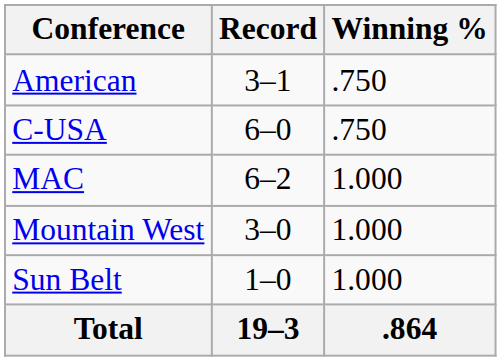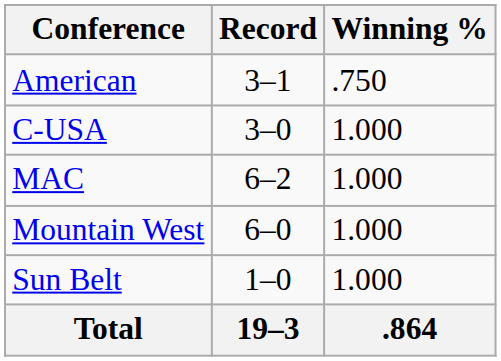 <table class="wikitable">
 <tr>
 <th>Conference</th>
 <th>Record</th>
 <th>Winning %</th>
 </tr>
 <tr>
 <td><a href='#'>American</a></td>
 <td align="center">3–1</td>
 <td>.750</td>
 </tr>
 <tr>
 <td><a href='#'>C-USA</a></td>
-<td align="center">6–0</td>
-<td>.750</td>
+<td align="center">3–0</td>
+<td>1.000</td>
 </tr>
 <tr>
 <td><a href='#'>MAC</a></td>
 <td align="center">6–2</td>
 <td>1.000</td>
 </tr>
 <tr>
 <td><a href='#'>Mountain West</a></td>
-<td align="center">3–0</td>
+<td align="center">6–0</td>
 <td>1.000</td>
 </tr>
 <tr>
 <td><a href='#'>Sun Belt</a></td>
 <td align="center">1–0</td>
 <td>1.000</td>
 </tr>
 <tr>
 <th>Total</th>
 <th>19–3</th>
 <th>.864</th>
 </tr>
 </table>
